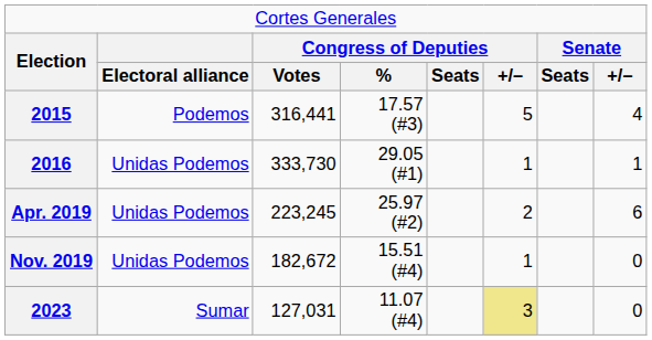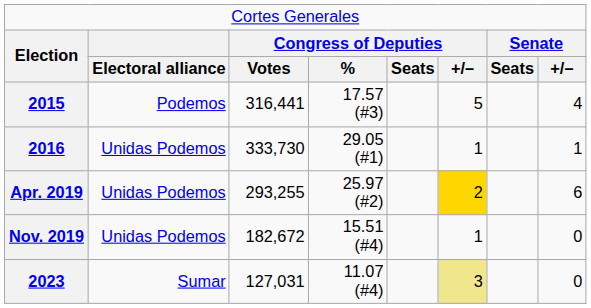 <table class="wikitable" style="text-align:right;">
 <tr>
 <td colspan="10" align="center"><a href='#'>Cortes Generales</a></td>
 </tr>
 <tr>
 <th rowspan="2" width="75">Election</th>
 <th></th>
 <th colspan="4"><a href='#'>Congress of Deputies</a></th>
 <th colspan="2"><a href='#'>Senate</a></th>
 </tr>
 <tr>
 <th>Electoral alliance</th>
 <th width="70">Votes</th>
 <th width="70">%</th>
 <th>Seats</th>
 <th width="40">+/–</th>
 <th>Seats</th>
 <th width="40">+/–</th>
 </tr>
 <tr>
 <th><a href='#'>2015</a></th>
 <td><a href='#'>Podemos</a></td>
 <td>316,441</td>
 <td>17.57 (#3)</td>
 <td></td>
 <td>5</td>
 <td></td>
 <td>4</td>
 </tr>
 <tr>
 <th><a href='#'>2016</a></th>
 <td><a href='#'>Unidas Podemos</a></td>
 <td>333,730</td>
 <td>29.05 (#1)</td>
 <td></td>
 <td>1</td>
 <td></td>
 <td>1</td>
 </tr>
 <tr>
 <th><a href='#'>Apr. 2019</a></th>
 <td><a href='#'>Unidas Podemos</a></td>
-<td>223,245</td>
+<td>293,255</td>
 <td>25.97 (#2)</td>
 <td></td>
-<td>2</td>
+<td style="background: gold;">2</td>
 <td></td>
 <td>6</td>
 </tr>
 <tr>
 <th><a href='#'>Nov. 2019</a></th>
 <td><a href='#'>Unidas Podemos</a></td>
 <td>182,672</td>
 <td>15.51 (#4)</td>
 <td></td>
 <td>1</td>
 <td></td>
 <td>0</td>
 </tr>
 <tr>
 <th><a href='#'>2023</a></th>
 <td><a href='#'>Sumar</a></td>
 <td>127,031</td>
 <td>11.07 (#4)</td>
 <td></td>
 <td style="background: khaki;">3</td>
 <td></td>
 <td>0</td>
 </tr>
 </table>
